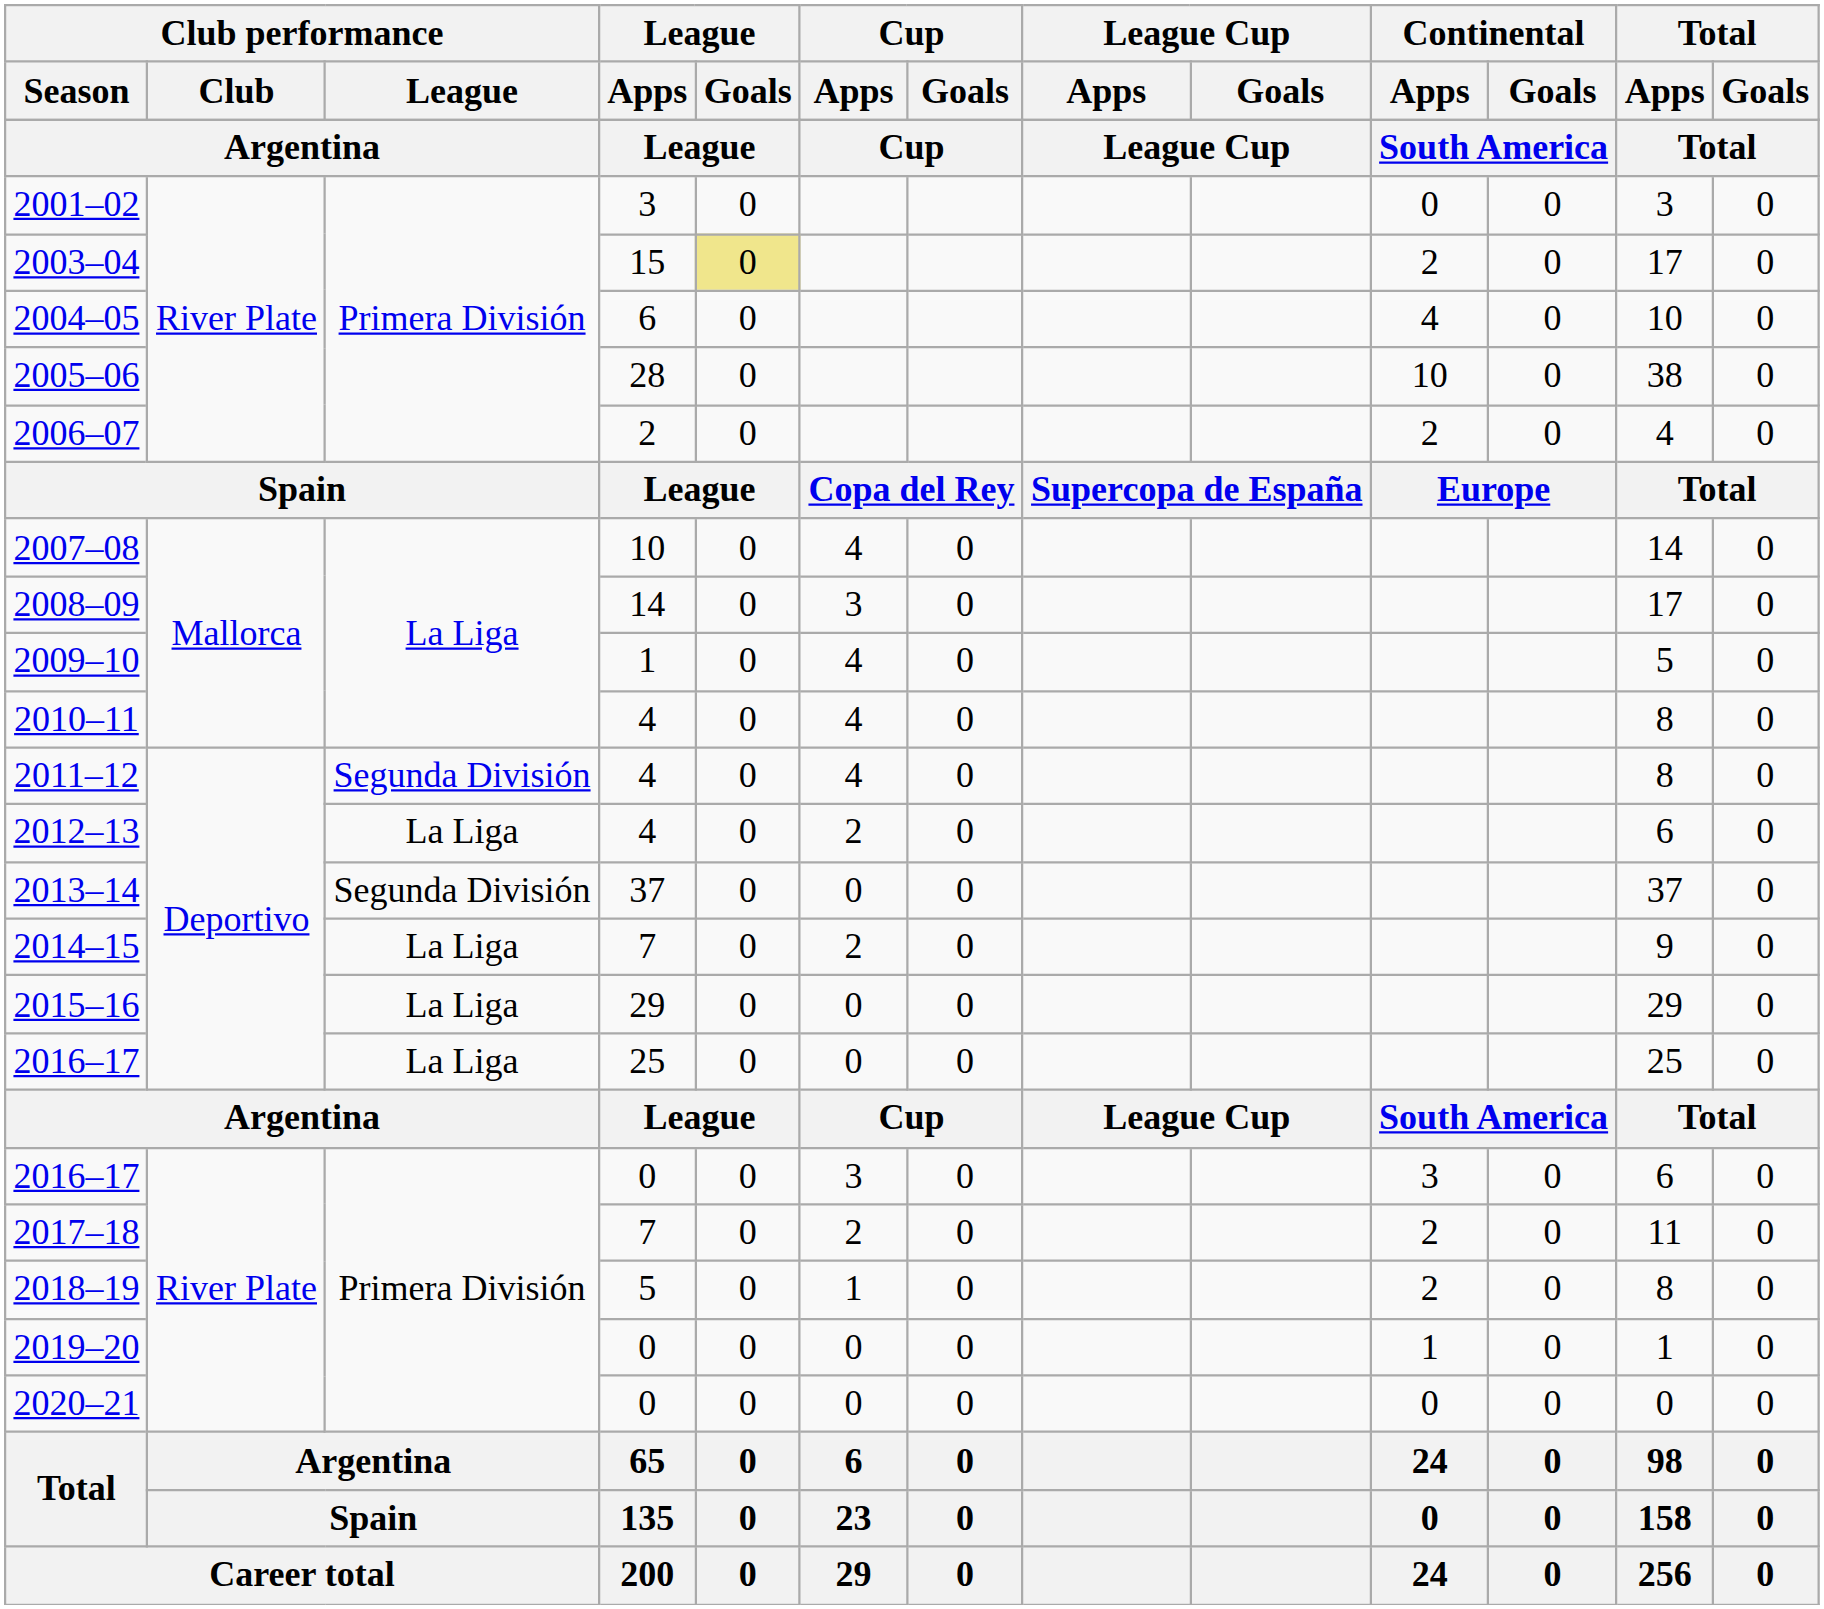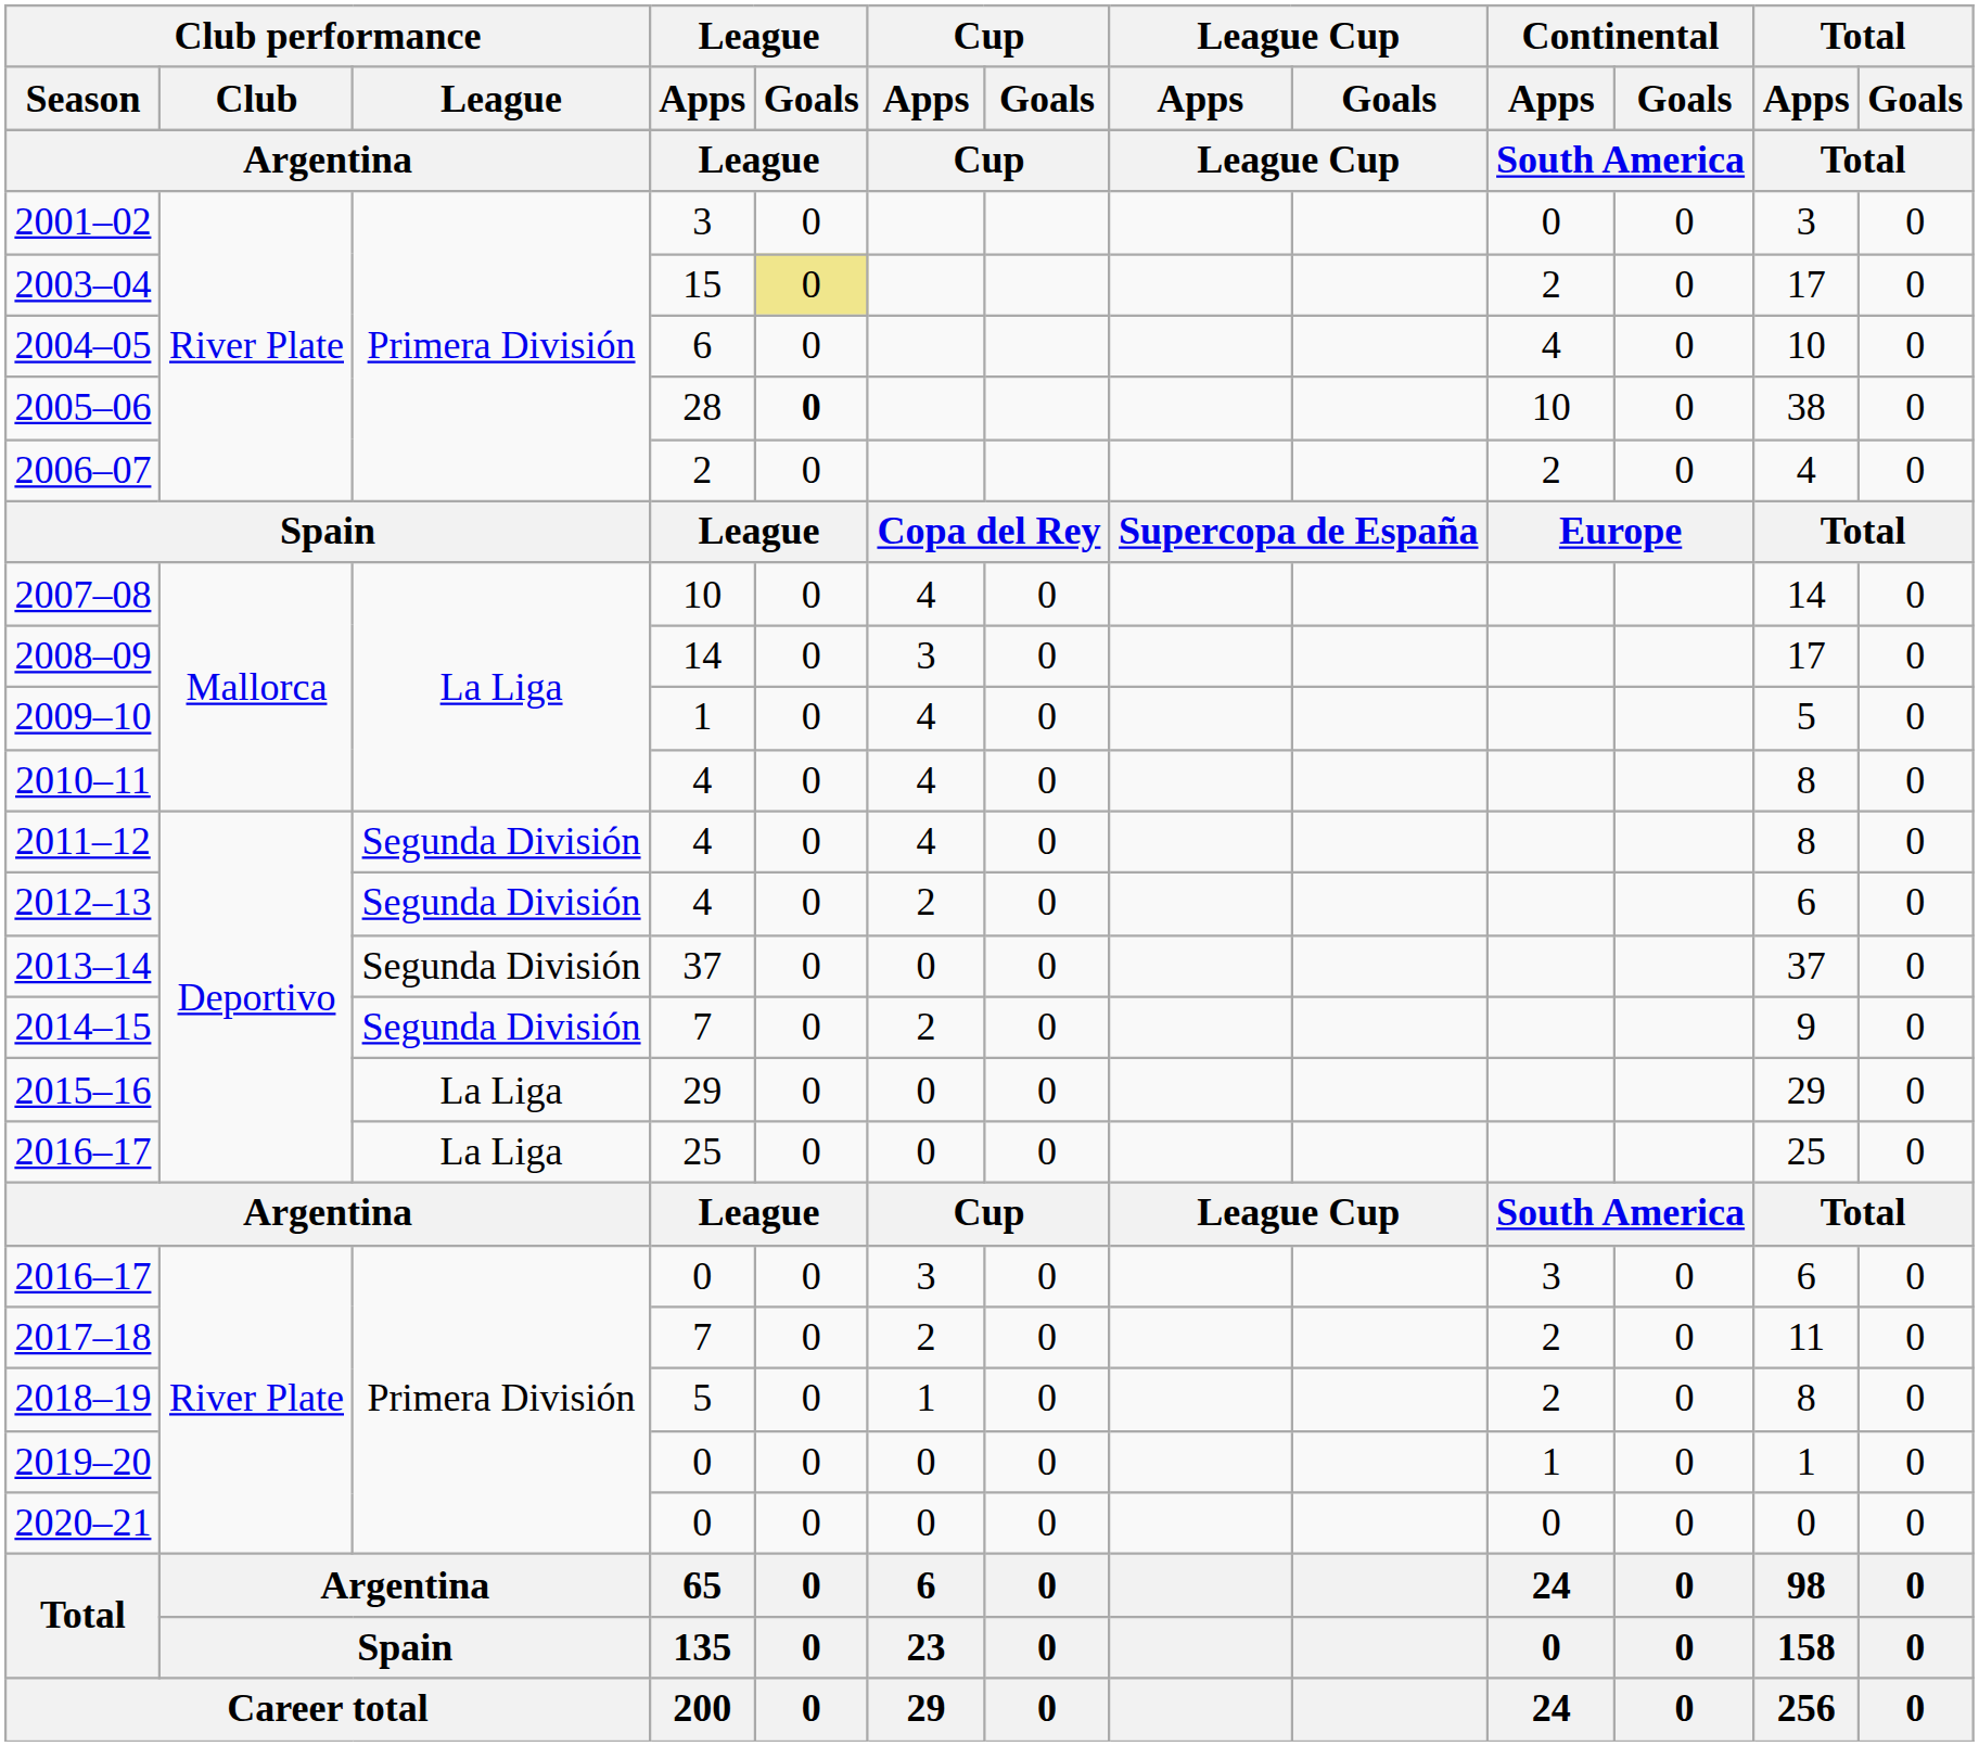 <table class="wikitable" style="text-align:center">
 <tr>
 <th colspan=3>Club performance</th>
 <th colspan=2>League</th>
 <th colspan=2>Cup</th>
 <th colspan=2>League Cup</th>
 <th colspan=2>Continental</th>
 <th colspan=2>Total</th>
 </tr>
 <tr>
 <th>Season</th>
 <th>Club</th>
 <th>League</th>
 <th>Apps</th>
 <th>Goals</th>
 <th>Apps</th>
 <th>Goals</th>
 <th>Apps</th>
 <th>Goals</th>
 <th>Apps</th>
 <th>Goals</th>
 <th>Apps</th>
 <th>Goals</th>
 </tr>
 <tr>
 </tr>
 <tr>
 <th colspan=3>Argentina</th>
 <th colspan=2>League</th>
 <th colspan=2>Cup</th>
 <th colspan=2>League Cup</th>
 <th colspan=2><a href='#'>South America</a></th>
 <th colspan=2>Total</th>
 </tr>
 <tr>
 <td><a href='#'>2001–02</a></td>
 <td rowspan="5"><a href='#'>River Plate</a></td>
 <td rowspan="5"><a href='#'>Primera División</a></td>
 <td>3</td>
 <td>0</td>
 <td></td>
 <td></td>
 <td></td>
 <td></td>
 <td>0</td>
 <td>0</td>
 <td>3</td>
 <td>0</td>
 </tr>
 <tr>
 <td><a href='#'>2003–04</a></td>
 <td>15</td>
 <td style="background: khaki;">0</td>
 <td></td>
 <td></td>
 <td></td>
 <td></td>
 <td>2</td>
 <td>0</td>
 <td>17</td>
 <td>0</td>
 </tr>
 <tr>
 <td><a href='#'>2004–05</a></td>
 <td>6</td>
 <td>0</td>
 <td></td>
 <td></td>
 <td></td>
 <td></td>
 <td>4</td>
 <td>0</td>
 <td>10</td>
 <td>0</td>
 </tr>
 <tr>
 <td><a href='#'>2005–06</a></td>
 <td>28</td>
-<td>0</td>
+<td><strong>0</strong></td>
 <td></td>
 <td></td>
 <td></td>
 <td></td>
 <td>10</td>
 <td>0</td>
 <td>38</td>
 <td>0</td>
 </tr>
 <tr>
 <td><a href='#'>2006–07</a></td>
 <td>2</td>
 <td>0</td>
 <td></td>
 <td></td>
 <td></td>
 <td></td>
 <td>2</td>
 <td>0</td>
 <td>4</td>
 <td>0</td>
 </tr>
 <tr>
 <th colspan=3>Spain</th>
 <th colspan=2>League</th>
 <th colspan=2><a href='#'>Copa del Rey</a></th>
 <th colspan=2><a href='#'>Supercopa de España</a></th>
 <th colspan=2><a href='#'>Europe</a></th>
 <th colspan=2>Total</th>
 </tr>
 <tr>
 <td><a href='#'>2007–08</a></td>
 <td rowspan="4"><a href='#'>Mallorca</a></td>
 <td rowspan="4"><a href='#'>La Liga</a></td>
 <td>10</td>
 <td>0</td>
 <td>4</td>
 <td>0</td>
 <td></td>
 <td></td>
 <td></td>
 <td></td>
 <td>14</td>
 <td>0</td>
 </tr>
 <tr>
 <td><a href='#'>2008–09</a></td>
 <td>14</td>
 <td>0</td>
 <td>3</td>
 <td>0</td>
 <td></td>
 <td></td>
 <td></td>
 <td></td>
 <td>17</td>
 <td>0</td>
 </tr>
 <tr>
 <td><a href='#'>2009–10</a></td>
 <td>1</td>
 <td>0</td>
 <td>4</td>
 <td>0</td>
 <td></td>
 <td></td>
 <td></td>
 <td></td>
 <td>5</td>
 <td>0</td>
 </tr>
 <tr>
 <td><a href='#'>2010–11</a></td>
 <td>4</td>
 <td>0</td>
 <td>4</td>
 <td>0</td>
 <td></td>
 <td></td>
 <td></td>
 <td></td>
 <td>8</td>
 <td>0</td>
 </tr>
 <tr>
 <td><a href='#'>2011–12</a></td>
 <td rowspan="6"><a href='#'>Deportivo</a></td>
 <td rowspan="1"><a href='#'>Segunda División</a></td>
 <td>4</td>
 <td>0</td>
 <td>4</td>
 <td>0</td>
 <td></td>
 <td></td>
 <td></td>
 <td></td>
 <td>8</td>
 <td>0</td>
 </tr>
 <tr>
 <td><a href='#'>2012–13</a></td>
-<td rowspan="1">La Liga</td>
+<td rowspan="1"><a href='#'>Segunda División</a></td>
 <td>4</td>
 <td>0</td>
 <td>2</td>
 <td>0</td>
 <td></td>
 <td></td>
 <td></td>
 <td></td>
 <td>6</td>
 <td>0</td>
 </tr>
 <tr>
 <td><a href='#'>2013–14</a></td>
 <td rowspan="1">Segunda División</td>
 <td>37</td>
 <td>0</td>
 <td>0</td>
 <td>0</td>
 <td></td>
 <td></td>
 <td></td>
 <td></td>
 <td>37</td>
 <td>0</td>
 </tr>
 <tr>
 <td><a href='#'>2014–15</a></td>
-<td rowspan="1">La Liga</td>
+<td rowspan="1"><a href='#'>Segunda División</a></td>
 <td>7</td>
 <td>0</td>
 <td>2</td>
 <td>0</td>
 <td></td>
 <td></td>
 <td></td>
 <td></td>
 <td>9</td>
 <td>0</td>
 </tr>
 <tr>
 <td><a href='#'>2015–16</a></td>
 <td rowspan="1">La Liga</td>
 <td>29</td>
 <td>0</td>
 <td>0</td>
 <td>0</td>
 <td></td>
 <td></td>
 <td></td>
 <td></td>
 <td>29</td>
 <td>0</td>
 </tr>
 <tr>
 <td><a href='#'>2016–17</a></td>
 <td rowspan="1">La Liga</td>
 <td>25</td>
 <td>0</td>
 <td>0</td>
 <td>0</td>
 <td></td>
 <td></td>
 <td></td>
 <td></td>
 <td>25</td>
 <td>0</td>
 </tr>
 <tr>
 <th colspan=3>Argentina</th>
 <th colspan=2>League</th>
 <th colspan=2>Cup</th>
 <th colspan=2>League Cup</th>
 <th colspan=2><a href='#'>South America</a></th>
 <th colspan=2>Total</th>
 </tr>
 <tr>
 <td><a href='#'>2016–17</a></td>
 <td rowspan="5"><a href='#'>River Plate</a></td>
 <td rowspan="5">Primera División</td>
 <td>0</td>
 <td>0</td>
 <td>3</td>
 <td>0</td>
 <td></td>
 <td></td>
 <td>3</td>
 <td>0</td>
 <td>6</td>
 <td>0</td>
 </tr>
 <tr>
 <td><a href='#'>2017–18</a></td>
 <td>7</td>
 <td>0</td>
 <td>2</td>
 <td>0</td>
 <td></td>
 <td></td>
 <td>2</td>
 <td>0</td>
 <td>11</td>
 <td>0</td>
 </tr>
 <tr>
 <td><a href='#'>2018–19</a></td>
 <td>5</td>
 <td>0</td>
 <td>1</td>
 <td>0</td>
 <td></td>
 <td></td>
 <td>2</td>
 <td>0</td>
 <td>8</td>
 <td>0</td>
 </tr>
 <tr>
 <td><a href='#'>2019–20</a></td>
 <td>0</td>
 <td>0</td>
 <td>0</td>
 <td>0</td>
 <td></td>
 <td></td>
 <td>1</td>
 <td>0</td>
 <td>1</td>
 <td>0</td>
 </tr>
 <tr>
 <td><a href='#'>2020–21</a></td>
 <td>0</td>
 <td>0</td>
 <td>0</td>
 <td>0</td>
 <td></td>
 <td></td>
 <td>0</td>
 <td>0</td>
 <td>0</td>
 <td>0</td>
 </tr>
 <tr>
 <th rowspan=2>Total</th>
 <th colspan=2>Argentina</th>
 <th>65</th>
 <th>0</th>
 <th>6</th>
 <th>0</th>
 <th></th>
 <th></th>
 <th>24</th>
 <th>0</th>
 <th>98</th>
 <th>0</th>
 </tr>
 <tr>
 <th colspan=2>Spain</th>
 <th>135</th>
 <th>0</th>
 <th>23</th>
 <th>0</th>
 <th></th>
 <th></th>
 <th>0</th>
 <th>0</th>
 <th>158</th>
 <th>0</th>
 </tr>
 <tr>
 <th colspan=3>Career total</th>
 <th>200</th>
 <th>0</th>
 <th>29</th>
 <th>0</th>
 <th></th>
 <th></th>
 <th>24</th>
 <th>0</th>
 <th>256</th>
 <th>0</th>
 </tr>
 </table>
